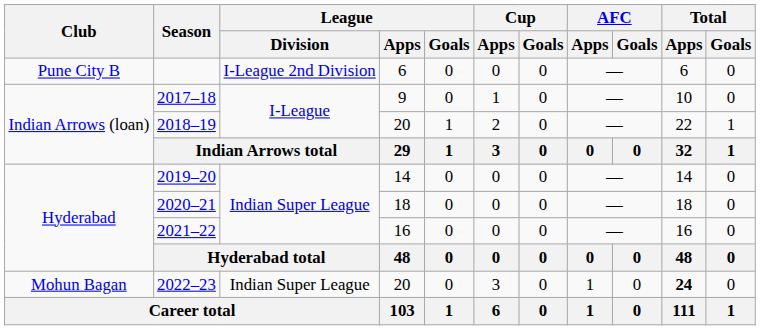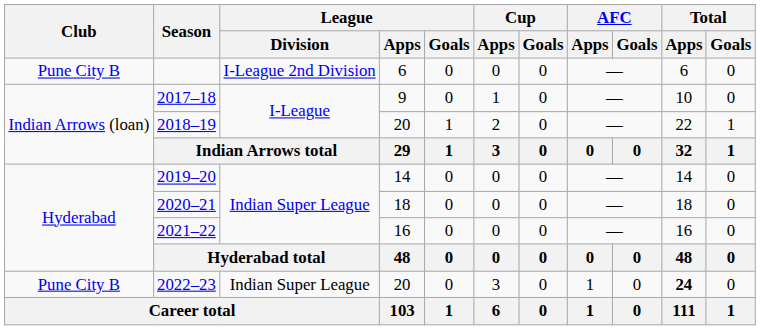 <table class="wikitable" style="text-align: center;">
 <tr>
 <th rowspan="2">Club</th>
 <th rowspan="2">Season</th>
 <th colspan="3">League</th>
 <th colspan="2">Cup</th>
 <th colspan="2"><a href='#'>AFC</a></th>
 <th colspan="2">Total</th>
 </tr>
 <tr>
 <th>Division</th>
 <th>Apps</th>
 <th>Goals</th>
 <th>Apps</th>
 <th>Goals</th>
 <th>Apps</th>
 <th>Goals</th>
 <th>Apps</th>
 <th>Goals</th>
 </tr>
 <tr>
 <td rowspan="1"><a href='#'>Pune City B</a></td>
 <td></td>
 <td rowspan="1"><a href='#'>I-League 2nd Division</a></td>
 <td>6</td>
 <td>0</td>
 <td>0</td>
 <td>0</td>
 <td colspan="2">—</td>
 <td>6</td>
 <td>0</td>
 </tr>
 <tr>
 <td rowspan="3"><a href='#'>Indian Arrows</a> (loan)</td>
 <td><a href='#'>2017–18</a></td>
 <td rowspan="2"><a href='#'>I-League</a></td>
 <td>9</td>
 <td>0</td>
 <td>1</td>
 <td>0</td>
 <td colspan="2">—</td>
 <td>10</td>
 <td>0</td>
 </tr>
 <tr>
 <td><a href='#'>2018–19</a></td>
 <td>20</td>
 <td>1</td>
 <td>2</td>
 <td>0</td>
 <td colspan="2">—</td>
 <td>22</td>
 <td>1</td>
 </tr>
 <tr>
 <th colspan="2">Indian Arrows total</th>
 <th>29</th>
 <th>1</th>
 <th>3</th>
 <th>0</th>
 <th>0</th>
 <th>0</th>
 <th>32</th>
 <th>1</th>
 </tr>
 <tr>
 <td rowspan="4"><a href='#'>Hyderabad</a></td>
 <td><a href='#'>2019–20</a></td>
 <td rowspan="3"><a href='#'>Indian Super League</a></td>
 <td>14</td>
 <td>0</td>
 <td>0</td>
 <td>0</td>
 <td colspan="2">—</td>
 <td>14</td>
 <td>0</td>
 </tr>
 <tr>
 <td><a href='#'>2020–21</a></td>
 <td>18</td>
 <td>0</td>
 <td>0</td>
 <td>0</td>
 <td colspan="2">—</td>
 <td>18</td>
 <td>0</td>
 </tr>
 <tr>
 <td><a href='#'>2021–22</a></td>
 <td>16</td>
 <td>0</td>
 <td>0</td>
 <td>0</td>
 <td colspan="2">—</td>
 <td>16</td>
 <td>0</td>
 </tr>
 <tr>
 <th colspan="2">Hyderabad total</th>
 <th>48</th>
 <th>0</th>
 <th>0</th>
 <th>0</th>
 <th>0</th>
 <th>0</th>
 <th>48</th>
 <th>0</th>
 </tr>
 <tr>
-<td rowspan="1"><a href='#'>Mohun Bagan</a></td>
+<td rowspan="1"><a href='#'>Pune City B</a></td>
 <td><a href='#'>2022–23</a></td>
 <td rowspan="1">Indian Super League</td>
 <td>20</td>
 <td>0</td>
 <td>3</td>
 <td>0</td>
 <td>1</td>
 <td>0</td>
 <td><strong>24</strong></td>
 <td>0</td>
 </tr>
 <tr>
 <th colspan="3">Career total</th>
 <th>103</th>
 <th>1</th>
 <th>6</th>
 <th>0</th>
 <th>1</th>
 <th>0</th>
 <th>111</th>
 <th>1</th>
 </tr>
 </table>
